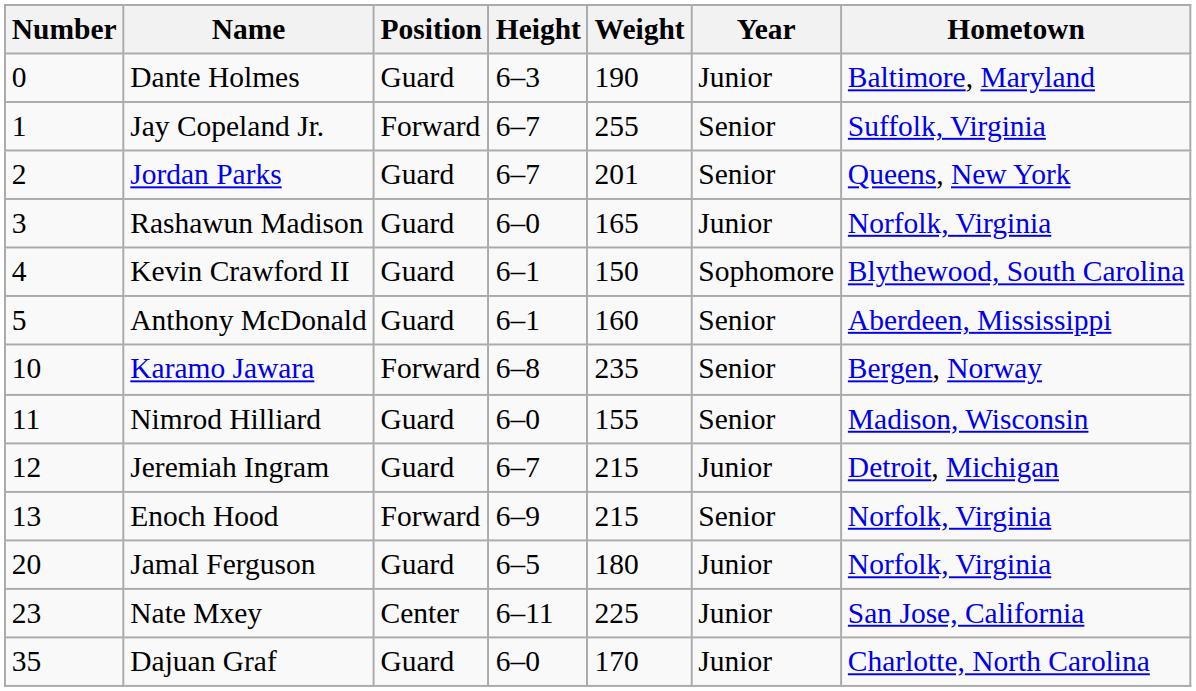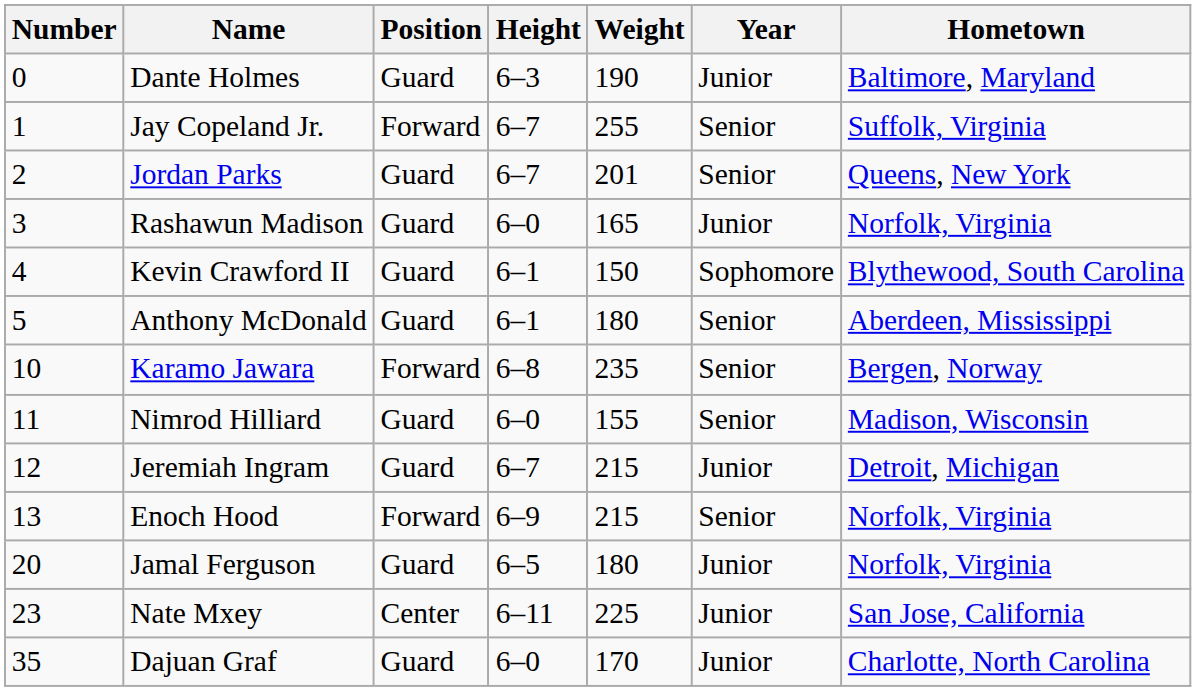 <table class="wikitable sortable" style="font-size: 95%;">
 <tr>
 <th>Number</th>
 <th>Name</th>
 <th>Position</th>
 <th>Height</th>
 <th>Weight</th>
 <th>Year</th>
 <th>Hometown</th>
 </tr>
 <tr>
 <td>0</td>
 <td>Dante Holmes</td>
 <td>Guard</td>
 <td>6–3</td>
 <td>190</td>
 <td>Junior</td>
 <td><a href='#'>Baltimore</a>, <a href='#'>Maryland</a></td>
 </tr>
 <tr>
 <td>1</td>
 <td>Jay Copeland Jr.</td>
 <td>Forward</td>
 <td>6–7</td>
 <td>255</td>
 <td>Senior</td>
 <td><a href='#'>Suffolk, Virginia</a></td>
 </tr>
 <tr>
 <td>2</td>
 <td><a href='#'>Jordan Parks</a></td>
 <td>Guard</td>
 <td>6–7</td>
 <td>201</td>
 <td>Senior</td>
 <td><a href='#'>Queens</a>, <a href='#'>New York</a></td>
 </tr>
 <tr>
 <td>3</td>
 <td>Rashawun Madison</td>
 <td>Guard</td>
 <td>6–0</td>
 <td>165</td>
 <td>Junior</td>
 <td><a href='#'>Norfolk, Virginia</a></td>
 </tr>
 <tr>
 <td>4</td>
 <td>Kevin Crawford II</td>
 <td>Guard</td>
 <td>6–1</td>
 <td>150</td>
 <td>Sophomore</td>
 <td><a href='#'>Blythewood, South Carolina</a></td>
 </tr>
 <tr>
 <td>5</td>
 <td>Anthony McDonald</td>
 <td>Guard</td>
 <td>6–1</td>
-<td>160</td>
+<td>180</td>
 <td>Senior</td>
 <td><a href='#'>Aberdeen, Mississippi</a></td>
 </tr>
 <tr>
 <td>10</td>
 <td><a href='#'>Karamo Jawara</a></td>
 <td>Forward</td>
 <td>6–8</td>
 <td>235</td>
 <td>Senior</td>
 <td><a href='#'>Bergen</a>, <a href='#'>Norway</a></td>
 </tr>
 <tr>
 <td>11</td>
 <td>Nimrod Hilliard</td>
 <td>Guard</td>
 <td>6–0</td>
 <td>155</td>
 <td>Senior</td>
 <td><a href='#'>Madison, Wisconsin</a></td>
 </tr>
 <tr>
 <td>12</td>
 <td>Jeremiah Ingram</td>
 <td>Guard</td>
 <td>6–7</td>
 <td>215</td>
 <td>Junior</td>
 <td><a href='#'>Detroit</a>, <a href='#'>Michigan</a></td>
 </tr>
 <tr>
 <td>13</td>
 <td>Enoch Hood</td>
 <td>Forward</td>
 <td>6–9</td>
 <td>215</td>
 <td>Senior</td>
 <td><a href='#'>Norfolk, Virginia</a></td>
 </tr>
 <tr>
 <td>20</td>
 <td>Jamal Ferguson</td>
 <td>Guard</td>
 <td>6–5</td>
 <td>180</td>
 <td>Junior</td>
 <td><a href='#'>Norfolk, Virginia</a></td>
 </tr>
 <tr>
 <td>23</td>
 <td>Nate Mxey</td>
 <td>Center</td>
 <td>6–11</td>
 <td>225</td>
 <td>Junior</td>
 <td><a href='#'>San Jose, California</a></td>
 </tr>
 <tr>
 <td>35</td>
 <td>Dajuan Graf</td>
 <td>Guard</td>
 <td>6–0</td>
 <td>170</td>
 <td>Junior</td>
 <td><a href='#'>Charlotte, North Carolina</a></td>
 </tr>
 </table>
